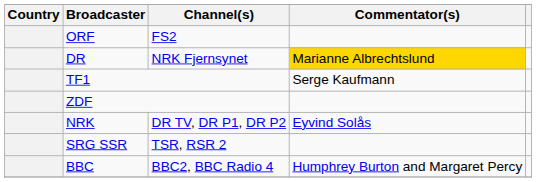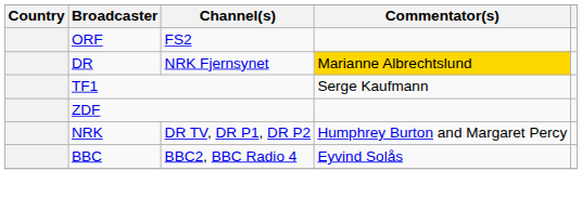 <table class="wikitable plainrowheaders">
 <tr>
 </tr>
 <tr>
 <th scope="col">Country</th>
 <th scope="col">Broadcaster</th>
 <th scope="col">Channel(s)</th>
 <th scope="col">Commentator(s)</th>
 <th scope="col"></th>
 </tr>
 <tr>
 <th scope="row"></th>
 <td><a href='#'>ORF</a></td>
 <td><a href='#'>FS2</a></td>
 <td></td>
 <td style="text-align:center"></td>
 </tr>
 <tr>
 <th scope="row"></th>
 <td><a href='#'>DR</a></td>
 <td><a href='#'>NRK Fjernsynet</a></td>
 <td style="background: gold;">Marianne Albrechtslund</td>
 <td style="text-align:center"></td>
 </tr>
 <tr>
 <th scope="row"></th>
 <td colspan="2"><a href='#'>TF1</a></td>
 <td>Serge Kaufmann</td>
 <td style="text-align:center"></td>
 </tr>
 <tr>
 <th scope="row"></th>
 <td colspan="2"><a href='#'>ZDF</a></td>
 <td></td>
 <td style="text-align:center"></td>
 </tr>
 <tr>
 <th scope="row"></th>
 <td><a href='#'>NRK</a></td>
 <td><a href='#'>DR TV</a>, <a href='#'>DR P1</a>, <a href='#'>DR P2</a></td>
-<td><a href='#'>Eyvind Solås</a></td>
-<td style="text-align:center"></td>
-</tr>
-<tr>
-<th scope="row"></th>
-<td><a href='#'>SRG SSR</a></td>
-<td><a href='#'>TSR</a>, <a href='#'>RSR 2</a></td>
-<td></td>
+<td><a href='#'>Humphrey Burton</a> and Margaret Percy</td>
 <td style="text-align:center"></td>
 </tr>
 <tr>
 <th scope="rowgroup"></th>
 <td><a href='#'>BBC</a></td>
 <td><a href='#'>BBC2</a>, <a href='#'>BBC Radio 4</a></td>
-<td><a href='#'>Humphrey Burton</a> and Margaret Percy</td>
+<td><a href='#'>Eyvind Solås</a></td>
 <td style="text-align:center"></td>
 </tr>
 <tr>
 </tr>
 </table>
